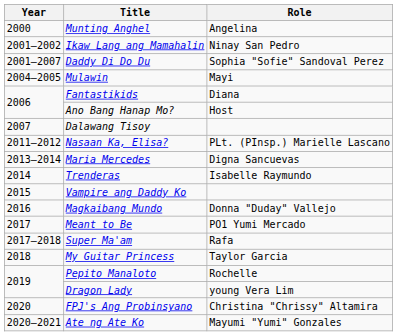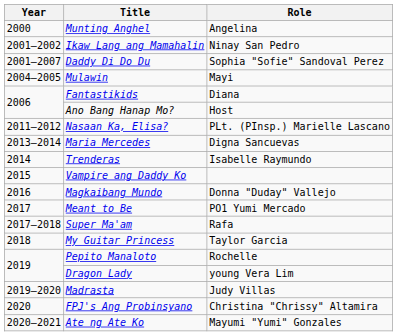 <table class="wikitable">
 <tr>
 <th>Year</th>
 <th>Title</th>
 <th>Role</th>
 </tr>
 <tr>
 <td>2000</td>
 <td><em><a href='#'>Munting Anghel</a></em></td>
 <td>Angelina</td>
 </tr>
 <tr>
 <td>2001–2002</td>
 <td><em><a href='#'>Ikaw Lang ang Mamahalin</a></em></td>
 <td>Ninay San Pedro</td>
 </tr>
 <tr>
 <td>2001–2007</td>
 <td><em><a href='#'>Daddy Di Do Du</a></em></td>
 <td>Sophia "Sofie" Sandoval Perez</td>
 </tr>
 <tr>
 <td>2004–2005</td>
 <td><em><a href='#'>Mulawin</a></em></td>
 <td>Mayi</td>
 </tr>
 <tr>
 <td rowspan="2">2006</td>
 <td><em><a href='#'>Fantastikids</a></em></td>
 <td>Diana</td>
 </tr>
 <tr>
 <td><em>Ano Bang Hanap Mo?</em></td>
 <td>Host</td>
-</tr>
-<tr>
-<td>2007</td>
-<td><em>Dalawang Tisoy</em></td>
-<td></td>
 </tr>
 <tr>
 <td>2011–2012</td>
 <td><em><a href='#'>Nasaan Ka, Elisa?</a></em></td>
 <td>PLt. (PInsp.) Marielle Lascano</td>
 </tr>
 <tr>
 <td>2013–2014</td>
 <td><em><a href='#'>Maria Mercedes</a></em></td>
 <td>Digna Sancuevas</td>
 </tr>
 <tr>
 <td>2014</td>
 <td><em><a href='#'>Trenderas</a></em></td>
 <td>Isabelle Raymundo</td>
 </tr>
 <tr>
 <td>2015</td>
 <td><em><a href='#'>Vampire ang Daddy Ko</a></em></td>
 <td></td>
 </tr>
 <tr>
 <td>2016</td>
 <td><em><a href='#'>Magkaibang Mundo</a></em></td>
 <td>Donna "Duday" Vallejo</td>
 </tr>
 <tr>
 <td>2017</td>
 <td><em><a href='#'>Meant to Be</a></em></td>
 <td>PO1 Yumi Mercado</td>
 </tr>
 <tr>
 <td>2017–2018</td>
 <td><em><a href='#'>Super Ma'am</a></em></td>
 <td>Rafa</td>
 </tr>
 <tr>
 <td>2018</td>
 <td><em><a href='#'>My Guitar Princess</a></em></td>
 <td>Taylor Garcia</td>
 </tr>
 <tr>
 <td rowspan="2">2019</td>
 <td><em><a href='#'>Pepito Manaloto</a></em></td>
 <td>Rochelle</td>
 </tr>
 <tr>
 <td><em><a href='#'>Dragon Lady</a></em></td>
 <td>young Vera Lim</td>
 </tr>
 <tr>
+<td>2019–2020</td>
+<td><em><a href='#'>Madrasta</a></em></td>
+<td>Judy Villas</td>
+</tr>
+<tr>
 <td>2020</td>
 <td><em><a href='#'>FPJ's Ang Probinsyano</a></em></td>
 <td>Christina "Chrissy" Altamira</td>
 </tr>
 <tr>
 <td>2020–2021</td>
 <td><em><a href='#'>Ate ng Ate Ko</a></em></td>
 <td>Mayumi "Yumi" Gonzales</td>
 </tr>
 </table>
